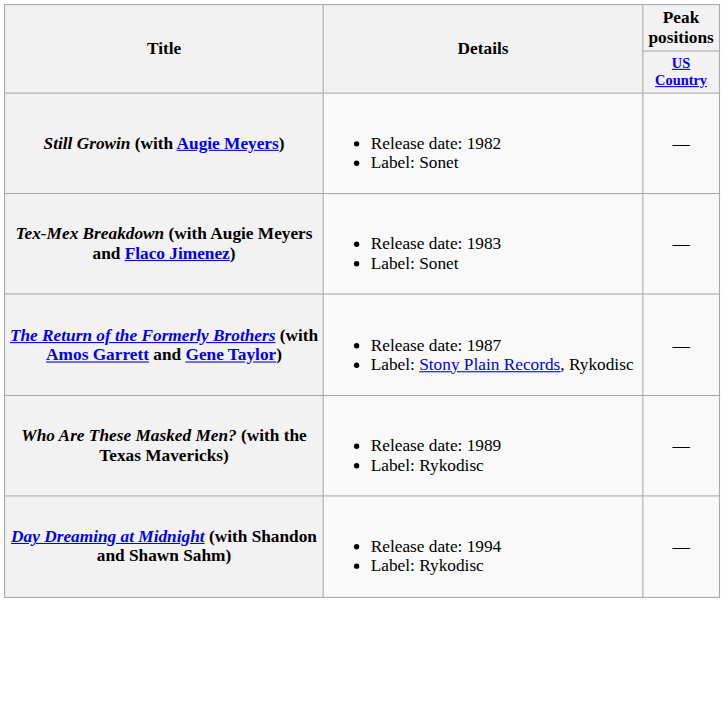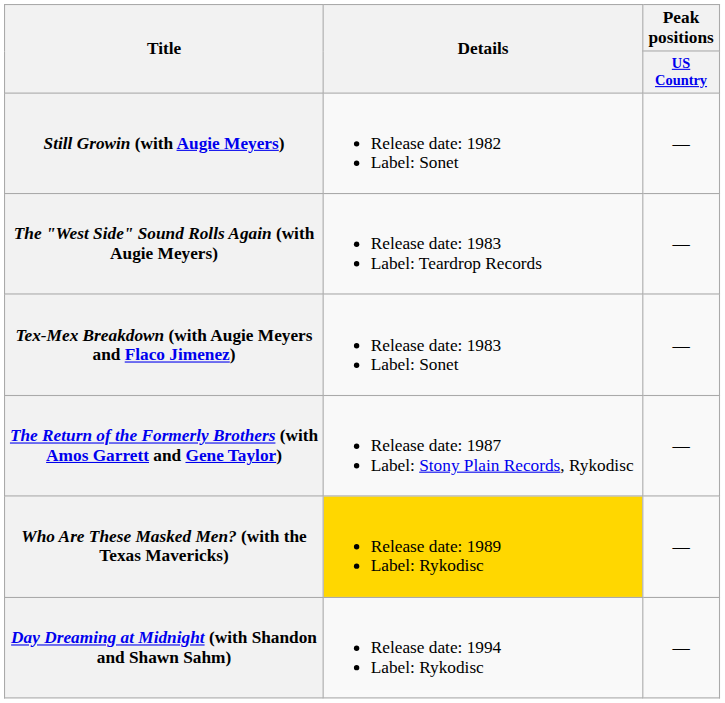 <table class="wikitable plainrowheaders" style="text-align:center;">
 <tr>
 <th rowspan="2" style="width:18em;">Title</th>
 <th rowspan="2" style="width:18em;">Details</th>
 <th colspan="1">Peak positions</th>
 </tr>
 <tr style="font-size:smaller;">
 <th width="65"><a href='#'>US Country</a></th>
 </tr>
 <tr>
 <th scope="row"><em>Still Growin </em> (with <a href='#'>Augie Meyers</a>)</th>
 <td align="left"><br><ul><li>Release date: 1982</li><li>Label: Sonet</li></ul></td>
 <td>—</td>
 </tr>
 <tr>
+<th scope="row"><em>The "West Side" Sound Rolls Again </em> (with Augie Meyers)</th>
+<td align="left"><br><ul><li>Release date: 1983</li><li>Label: Teardrop Records</li></ul></td>
+<td>—</td>
+</tr>
+<tr>
 <th scope="row"><em>Tex-Mex Breakdown</em> (with Augie Meyers and <a href='#'>Flaco Jimenez</a>)</th>
 <td align="left"><br><ul><li>Release date: 1983</li><li>Label: Sonet</li></ul></td>
 <td>—</td>
 </tr>
 <tr>
 <th scope="row"><em><a href='#'>The Return of the Formerly Brothers</a></em> (with <a href='#'>Amos Garrett</a> and <a href='#'>Gene Taylor</a>)</th>
 <td align="left"><br><ul><li>Release date: 1987</li><li>Label: <a href='#'>Stony Plain Records</a>, Rykodisc</li></ul></td>
 <td>—</td>
 </tr>
 <tr>
 <th scope="row"><em>Who Are These Masked Men? </em> (with the Texas Mavericks)</th>
-<td align="left"><br><ul><li>Release date: 1989</li><li>Label: Rykodisc</li></ul></td>
+<td align="left" style="background: gold;"><br><ul><li>Release date: 1989</li><li>Label: Rykodisc</li></ul></td>
 <td>—</td>
 </tr>
 <tr>
 <th scope="row"><em><a href='#'>Day Dreaming at Midnight</a></em> (with Shandon and Shawn Sahm)</th>
 <td align="left"><br><ul><li>Release date: 1994</li><li>Label: Rykodisc</li></ul></td>
 <td>—</td>
 </tr>
 </table>
